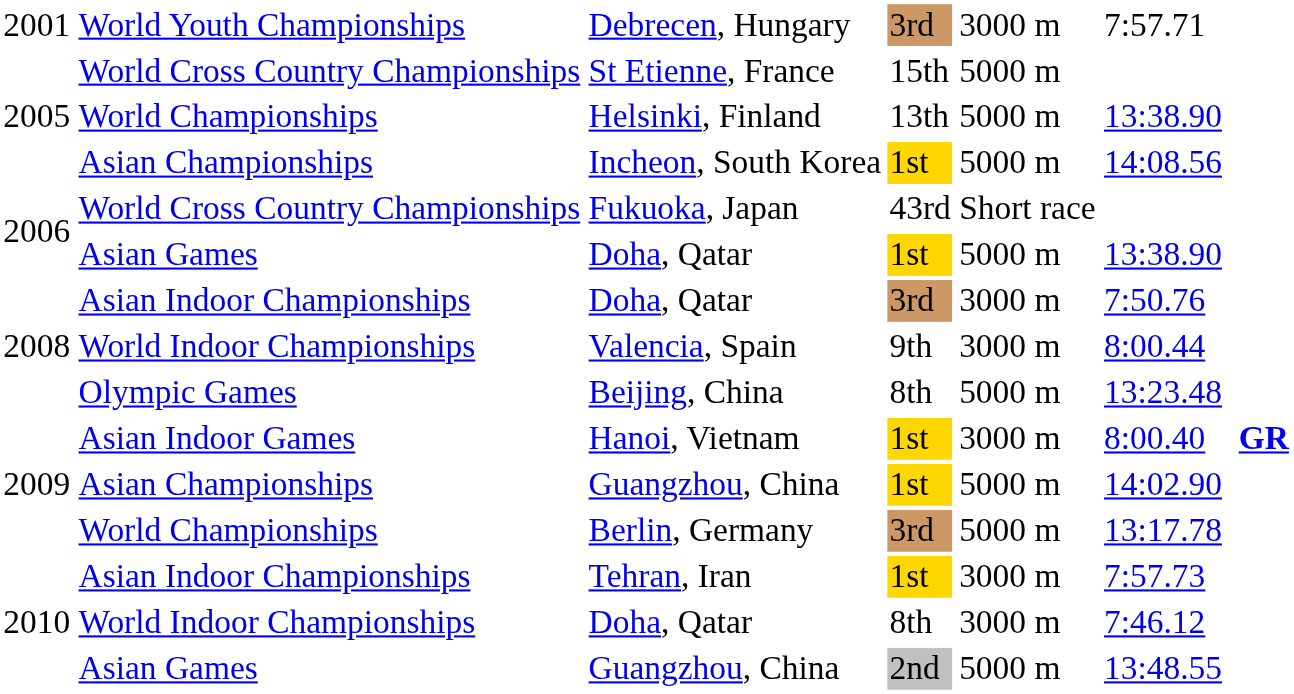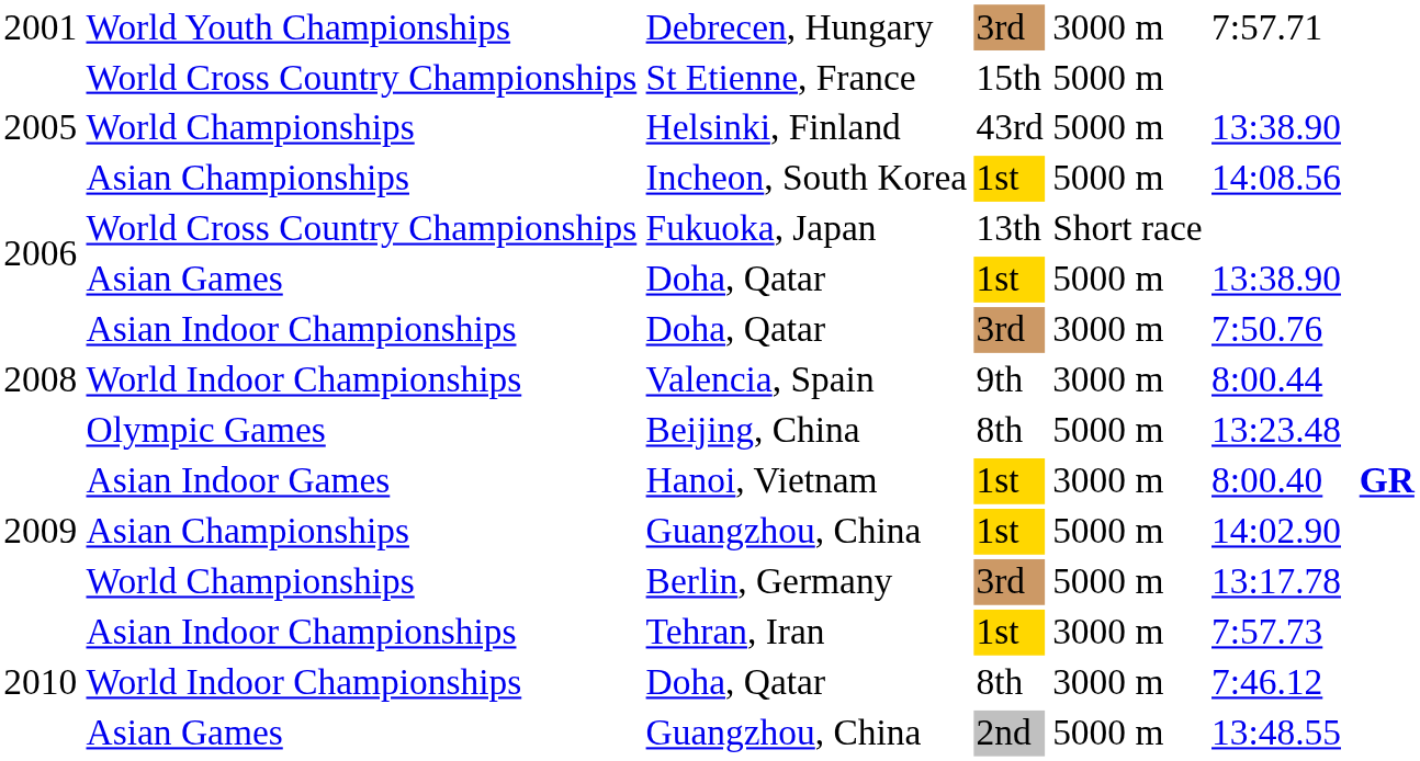 <table>
 <tr>
 <td>2001</td>
 <td><a href='#'>World Youth Championships</a></td>
 <td><a href='#'>Debrecen</a>, Hungary</td>
 <td bgcolor="#cc9966">3rd</td>
 <td>3000 m</td>
 <td>7:57.71</td>
 <td></td>
 </tr>
 <tr>
 <td rowspan=3>2005</td>
 <td><a href='#'>World Cross Country Championships</a></td>
 <td><a href='#'>St Etienne</a>, France</td>
 <td>15th</td>
 <td>5000 m</td>
 <td></td>
 <td></td>
 </tr>
 <tr>
 <td><a href='#'>World Championships</a></td>
 <td><a href='#'>Helsinki</a>, Finland</td>
-<td>13th</td>
+<td>43rd</td>
 <td>5000 m</td>
 <td><a href='#'>13:38.90</a></td>
 <td></td>
 </tr>
 <tr>
 <td><a href='#'>Asian Championships</a></td>
 <td><a href='#'>Incheon</a>, South Korea</td>
 <td bgcolor="gold">1st</td>
 <td>5000 m</td>
 <td><a href='#'>14:08.56</a></td>
 <td></td>
 </tr>
 <tr>
 <td rowspan=2>2006</td>
 <td><a href='#'>World Cross Country Championships</a></td>
 <td><a href='#'>Fukuoka</a>, Japan</td>
-<td>43rd</td>
+<td>13th</td>
 <td>Short race</td>
 <td></td>
 <td></td>
 </tr>
 <tr>
 <td><a href='#'>Asian Games</a></td>
 <td><a href='#'>Doha</a>, Qatar</td>
 <td bgcolor="gold">1st</td>
 <td>5000 m</td>
 <td><a href='#'>13:38.90</a></td>
 <td></td>
 </tr>
 <tr>
 <td rowspan=3>2008</td>
 <td><a href='#'>Asian Indoor Championships</a></td>
 <td><a href='#'>Doha</a>, Qatar</td>
 <td bgcolor="#cc9966">3rd</td>
 <td>3000 m</td>
 <td><a href='#'>7:50.76</a></td>
 <td></td>
 </tr>
 <tr>
 <td><a href='#'>World Indoor Championships</a></td>
 <td><a href='#'>Valencia</a>, Spain</td>
 <td>9th</td>
 <td>3000 m</td>
 <td><a href='#'>8:00.44</a></td>
 <td></td>
 </tr>
 <tr>
 <td><a href='#'>Olympic Games</a></td>
 <td><a href='#'>Beijing</a>, China</td>
 <td>8th</td>
 <td>5000 m</td>
 <td><a href='#'>13:23.48</a></td>
 <td></td>
 </tr>
 <tr>
 <td rowspan=3>2009</td>
 <td><a href='#'>Asian Indoor Games</a></td>
 <td><a href='#'>Hanoi</a>, Vietnam</td>
 <td bgcolor="gold">1st</td>
 <td>3000 m</td>
 <td><a href='#'>8:00.40</a></td>
 <td></td>
 <td><strong><a href='#'>GR</a></strong></td>
 </tr>
 <tr>
 <td><a href='#'>Asian Championships</a></td>
 <td><a href='#'>Guangzhou</a>, China</td>
 <td bgcolor="gold">1st</td>
 <td>5000 m</td>
 <td><a href='#'>14:02.90</a></td>
 <td></td>
 </tr>
 <tr>
 <td><a href='#'>World Championships</a></td>
 <td><a href='#'>Berlin</a>, Germany</td>
 <td bgcolor="#cc9966">3rd</td>
 <td>5000 m</td>
 <td><a href='#'>13:17.78</a></td>
 <td></td>
 </tr>
 <tr>
 <td rowspan=3>2010</td>
 <td><a href='#'>Asian Indoor Championships</a></td>
 <td><a href='#'>Tehran</a>, Iran</td>
 <td bgcolor="gold">1st</td>
 <td>3000 m</td>
 <td><a href='#'>7:57.73</a></td>
 <td></td>
 </tr>
 <tr>
 <td><a href='#'>World Indoor Championships</a></td>
 <td><a href='#'>Doha</a>, Qatar</td>
 <td>8th</td>
 <td>3000 m</td>
 <td><a href='#'>7:46.12</a></td>
 <td></td>
 <td></td>
 </tr>
 <tr>
 <td><a href='#'>Asian Games</a></td>
 <td><a href='#'>Guangzhou</a>, China</td>
 <td bgcolor=silver>2nd</td>
 <td>5000 m</td>
 <td><a href='#'>13:48.55</a></td>
 <td></td>
 </tr>
 </table>
